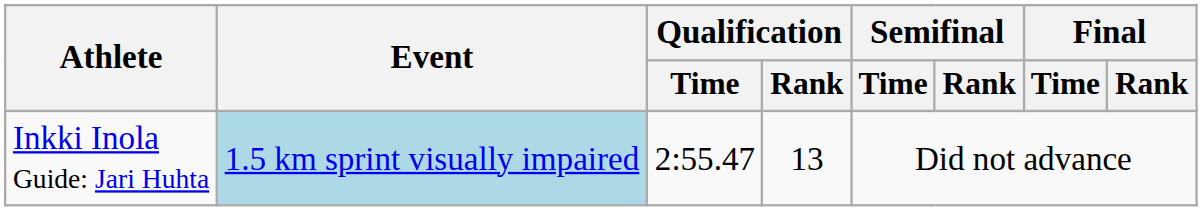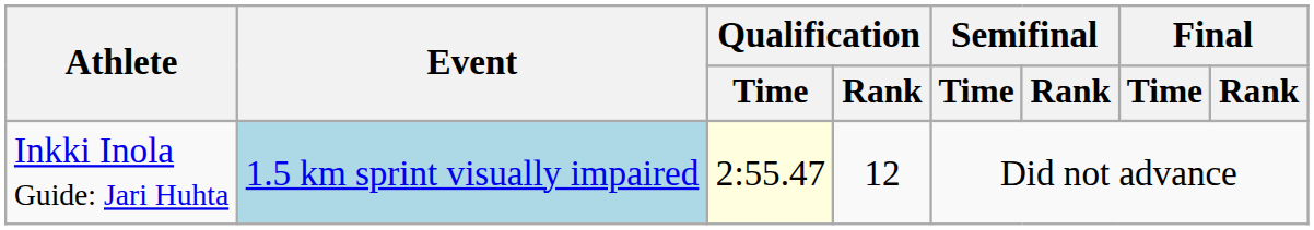 <table class="wikitable" style="font-size:90%">
 <tr>
 <th rowspan="2">Athlete</th>
 <th rowspan="2">Event</th>
 <th colspan="2">Qualification</th>
 <th colspan="2">Semifinal</th>
 <th colspan="2">Final</th>
 </tr>
 <tr style="font-size:95%">
 <th>Time</th>
 <th>Rank</th>
 <th>Time</th>
 <th>Rank</th>
 <th>Time</th>
 <th>Rank</th>
 </tr>
 <tr align=center>
 <td align=left><a href='#'>Inkki Inola</a><br><small>Guide: <a href='#'>Jari Huhta</a></small></td>
 <td align=left style="background: lightblue;"><a href='#'>1.5 km sprint visually impaired</a></td>
-<td>2:55.47</td>
-<td>13</td>
+<td style="background: lightyellow;">2:55.47</td>
+<td>12</td>
 <td colspan=4>Did not advance</td>
 </tr>
 </table>
